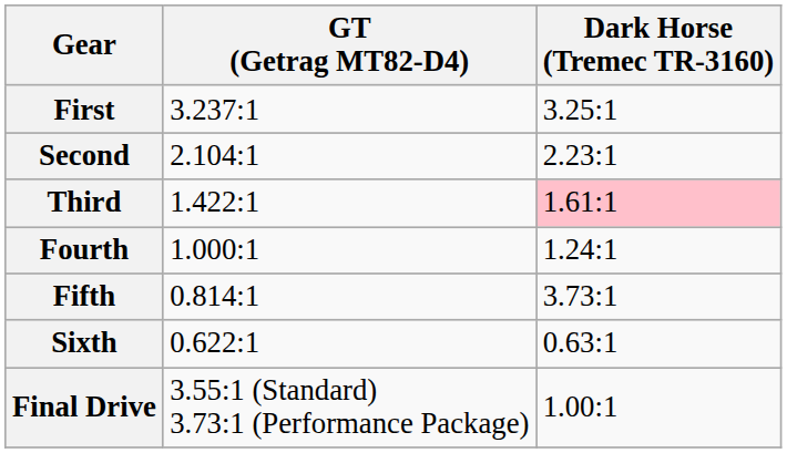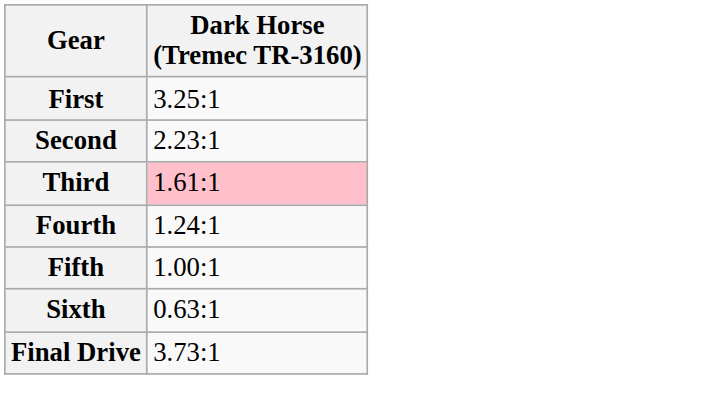 <table class="wikitable defaultcenter">
 <tr>
 <th>Gear</th>
-<th>GT<br>(Getrag MT82-D4)</th>
 <th>Dark Horse<br>(Tremec TR-3160)</th>
 </tr>
 <tr>
 <th>First</th>
-<td>3.237:1</td>
 <td>3.25:1</td>
 </tr>
 <tr>
 <th>Second</th>
-<td>2.104:1</td>
 <td>2.23:1</td>
 </tr>
 <tr>
 <th>Third</th>
-<td>1.422:1</td>
 <td style="background: pink;">1.61:1</td>
 </tr>
 <tr>
 <th>Fourth</th>
-<td>1.000:1</td>
 <td>1.24:1</td>
 </tr>
 <tr>
 <th>Fifth</th>
-<td>0.814:1</td>
-<td>3.73:1</td>
+<td>1.00:1</td>
 </tr>
 <tr>
 <th>Sixth</th>
-<td>0.622:1</td>
 <td>0.63:1</td>
 </tr>
 <tr>
 <th>Final Drive</th>
-<td>3.55:1 (Standard)<br>3.73:1 (Performance Package)</td>
-<td>1.00:1</td>
+<td>3.73:1</td>
 </tr>
 </table>
